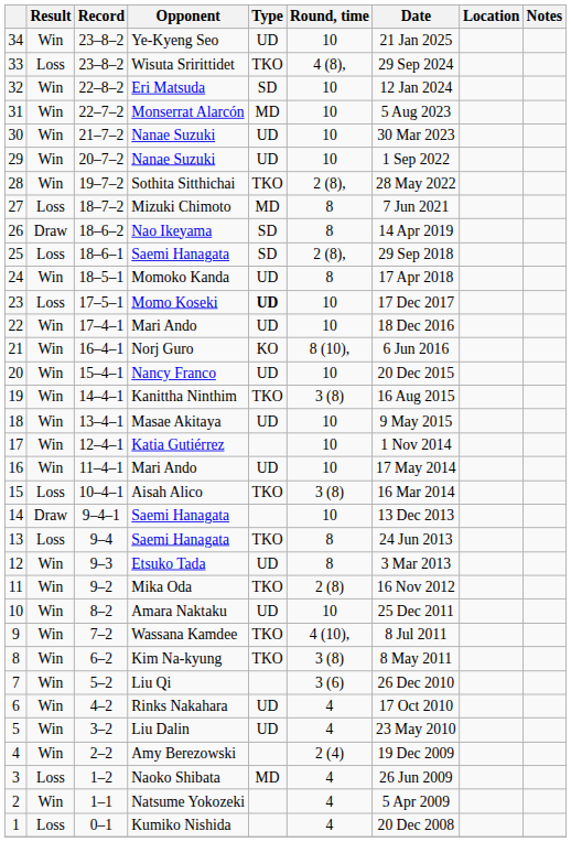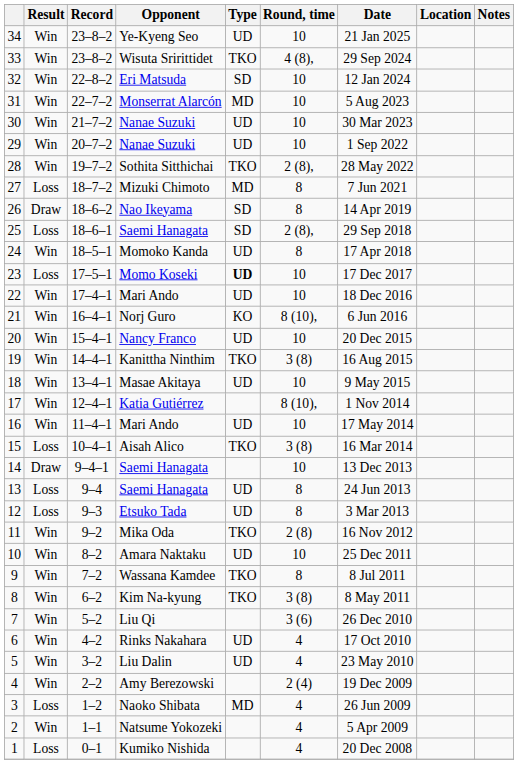 <table class="wikitable" style="text-align:center">
 <tr>
 <th></th>
 <th>Result</th>
 <th>Record</th>
 <th>Opponent</th>
 <th>Type</th>
 <th>Round, time</th>
 <th>Date</th>
 <th>Location</th>
 <th>Notes</th>
 </tr>
 <tr>
 <td>34</td>
 <td>Win</td>
 <td>23–8–2</td>
 <td align=left>Ye-Kyeng Seo</td>
 <td>UD</td>
 <td>10</td>
 <td>21 Jan 2025</td>
 <td align=left></td>
 <td align=left></td>
 </tr>
 <tr>
 <td>33</td>
-<td>Loss</td>
+<td>Win</td>
 <td>23–8–2</td>
 <td align=left>Wisuta Sririttidet</td>
 <td>TKO</td>
 <td>4 (8), </td>
 <td>29 Sep 2024</td>
 <td align=left></td>
 <td></td>
 </tr>
 <tr>
 <td>32</td>
 <td>Win</td>
 <td>22–8–2</td>
 <td align=left><a href='#'>Eri Matsuda</a></td>
 <td>SD</td>
 <td>10</td>
 <td>12 Jan 2024</td>
 <td align=left></td>
 <td align=left></td>
 </tr>
 <tr>
 <td>31</td>
 <td>Win</td>
 <td>22–7–2</td>
 <td align=left><a href='#'>Monserrat Alarcón</a></td>
 <td>MD</td>
 <td>10</td>
 <td>5 Aug 2023</td>
 <td align=left></td>
 <td align=left></td>
 </tr>
 <tr>
 <td>30</td>
 <td>Win</td>
 <td>21–7–2</td>
 <td align=left><a href='#'>Nanae Suzuki</a></td>
 <td>UD</td>
 <td>10</td>
 <td>30 Mar 2023</td>
 <td align=left></td>
 <td align=left></td>
 </tr>
 <tr>
 <td>29</td>
 <td>Win</td>
 <td>20–7–2</td>
 <td align=left><a href='#'>Nanae Suzuki</a></td>
 <td>UD</td>
 <td>10</td>
 <td>1 Sep 2022</td>
 <td align=left></td>
 <td align=left></td>
 </tr>
 <tr>
 <td>28</td>
 <td>Win</td>
 <td>19–7–2</td>
 <td align=left>Sothita Sitthichai</td>
 <td>TKO</td>
 <td>2 (8), </td>
 <td>28 May 2022</td>
 <td align=left></td>
 <td></td>
 </tr>
 <tr>
 <td>27</td>
 <td>Loss</td>
 <td>18–7–2</td>
 <td align=left>Mizuki Chimoto</td>
 <td>MD</td>
 <td>8</td>
 <td>7 Jun 2021</td>
 <td align=left></td>
 <td align=left></td>
 </tr>
 <tr>
 <td>26</td>
 <td>Draw</td>
 <td>18–6–2</td>
 <td align=left><a href='#'>Nao Ikeyama</a></td>
 <td>SD</td>
 <td>8</td>
 <td>14 Apr 2019</td>
 <td align=left></td>
 <td></td>
 </tr>
 <tr>
 <td>25</td>
 <td>Loss</td>
 <td>18–6–1</td>
 <td align=left><a href='#'>Saemi Hanagata</a></td>
 <td>SD</td>
 <td>2 (8), </td>
 <td>29 Sep 2018</td>
 <td align=left></td>
 <td align=left></td>
 </tr>
 <tr>
 <td>24</td>
 <td>Win</td>
 <td>18–5–1</td>
 <td align=left>Momoko Kanda</td>
 <td>UD</td>
 <td>8</td>
 <td>17 Apr 2018</td>
 <td align=left></td>
 <td></td>
 </tr>
 <tr>
 <td>23</td>
 <td>Loss</td>
 <td>17–5–1</td>
 <td align=left><a href='#'>Momo Koseki</a></td>
 <td><strong>UD</strong></td>
 <td>10</td>
 <td>17 Dec 2017</td>
 <td align=left></td>
 <td align=left></td>
 </tr>
 <tr>
 <td>22</td>
 <td>Win</td>
 <td>17–4–1</td>
 <td align=left>Mari Ando</td>
 <td>UD</td>
 <td>10</td>
 <td>18 Dec 2016</td>
 <td align=left></td>
 <td align=left></td>
 </tr>
 <tr>
 <td>21</td>
 <td>Win</td>
 <td>16–4–1</td>
 <td align=left>Norj Guro</td>
 <td>KO</td>
 <td>8 (10), </td>
 <td>6 Jun 2016</td>
 <td align=left></td>
 <td align=left></td>
 </tr>
 <tr>
 <td>20</td>
 <td>Win</td>
 <td>15–4–1</td>
 <td align=left><a href='#'>Nancy Franco</a></td>
 <td>UD</td>
 <td>10</td>
 <td>20 Dec 2015</td>
 <td align=left></td>
 <td align=left></td>
 </tr>
 <tr>
 <td>19</td>
 <td>Win</td>
 <td>14–4–1</td>
 <td align=left>Kanittha Ninthim</td>
 <td>TKO</td>
 <td>3 (8)</td>
 <td>16 Aug 2015</td>
 <td align=left></td>
 <td></td>
 </tr>
 <tr>
 <td>18</td>
 <td>Win</td>
 <td>13–4–1</td>
 <td align=left>Masae Akitaya</td>
 <td>UD</td>
 <td>10</td>
 <td>9 May 2015</td>
 <td align=left></td>
 <td align=left></td>
 </tr>
 <tr>
 <td>17</td>
 <td>Win</td>
 <td>12–4–1</td>
 <td align=left><a href='#'>Katia Gutiérrez</a></td>
 <td></td>
-<td>10</td>
+<td>8 (10), </td>
 <td>1 Nov 2014</td>
 <td align=left></td>
 <td align=left></td>
 </tr>
 <tr>
 <td>16</td>
 <td>Win</td>
 <td>11–4–1</td>
 <td align=left>Mari Ando</td>
 <td>UD</td>
 <td>10</td>
 <td>17 May 2014</td>
 <td align=left></td>
 <td align=left></td>
 </tr>
 <tr>
 <td>15</td>
 <td>Loss</td>
 <td>10–4–1</td>
 <td align=left>Aisah Alico</td>
 <td>TKO</td>
 <td>3 (8)</td>
 <td>16 Mar 2014</td>
 <td align=left></td>
 <td></td>
 </tr>
 <tr>
 <td>14</td>
 <td>Draw</td>
 <td>9–4–1</td>
 <td align=left><a href='#'>Saemi Hanagata</a></td>
 <td></td>
 <td>10</td>
 <td>13 Dec 2013</td>
 <td align=left></td>
 <td align=left></td>
 </tr>
 <tr>
 <td>13</td>
 <td>Loss</td>
 <td>9–4</td>
 <td align=left><a href='#'>Saemi Hanagata</a></td>
-<td>TKO</td>
+<td>UD</td>
 <td>8</td>
 <td>24 Jun 2013</td>
 <td align=left></td>
 <td></td>
 </tr>
 <tr>
 <td>12</td>
-<td>Win</td>
+<td>Loss</td>
 <td>9–3</td>
 <td align=left><a href='#'>Etsuko Tada</a></td>
 <td>UD</td>
 <td>8</td>
 <td>3 Mar 2013</td>
 <td align=left></td>
 <td align=left></td>
 </tr>
 <tr>
 <td>11</td>
 <td>Win</td>
 <td>9–2</td>
 <td align=left>Mika Oda</td>
 <td>TKO</td>
 <td>2 (8)</td>
 <td>16 Nov 2012</td>
 <td align=left></td>
 <td></td>
 </tr>
 <tr>
 <td>10</td>
 <td>Win</td>
 <td>8–2</td>
 <td align=left>Amara Naktaku</td>
 <td>UD</td>
 <td>10</td>
 <td>25 Dec 2011</td>
 <td align=left></td>
 <td></td>
 </tr>
 <tr>
 <td>9</td>
 <td>Win</td>
 <td>7–2</td>
 <td align=left>Wassana Kamdee</td>
 <td>TKO</td>
-<td>4 (10), </td>
+<td>8</td>
 <td>8 Jul 2011</td>
 <td align=left></td>
 <td align=left></td>
 </tr>
 <tr>
 <td>8</td>
 <td>Win</td>
 <td>6–2</td>
 <td align=left>Kim Na-kyung</td>
 <td>TKO</td>
 <td>3 (8)</td>
 <td>8 May 2011</td>
 <td align=left></td>
 <td></td>
 </tr>
 <tr>
 <td>7</td>
 <td>Win</td>
 <td>5–2</td>
 <td align=left>Liu Qi</td>
 <td></td>
 <td>3 (6)</td>
 <td>26 Dec 2010</td>
 <td align=left></td>
 <td></td>
 </tr>
 <tr>
 <td>6</td>
 <td>Win</td>
 <td>4–2</td>
 <td align=left>Rinks Nakahara</td>
 <td>UD</td>
 <td>4</td>
 <td>17 Oct 2010</td>
 <td align=left></td>
 <td></td>
 </tr>
 <tr>
 <td>5</td>
 <td>Win</td>
 <td>3–2</td>
 <td align=left>Liu Dalin</td>
 <td>UD</td>
 <td>4</td>
 <td>23 May 2010</td>
 <td align=left></td>
 <td></td>
 </tr>
 <tr>
 <td>4</td>
 <td>Win</td>
 <td>2–2</td>
 <td align=left>Amy Berezowski</td>
 <td></td>
 <td>2 (4)</td>
 <td>19 Dec 2009</td>
 <td align=left></td>
 <td></td>
 </tr>
 <tr>
 <td>3</td>
 <td>Loss</td>
 <td>1–2</td>
 <td align=left>Naoko Shibata</td>
 <td>MD</td>
 <td>4</td>
 <td>26 Jun 2009</td>
 <td align=left></td>
 <td></td>
 </tr>
 <tr>
 <td>2</td>
 <td>Win</td>
 <td>1–1</td>
 <td align=left>Natsume Yokozeki</td>
 <td></td>
 <td>4</td>
 <td>5 Apr 2009</td>
 <td align=left></td>
 <td></td>
 </tr>
 <tr>
 <td>1</td>
 <td>Loss</td>
 <td>0–1</td>
 <td align=left>Kumiko Nishida</td>
 <td></td>
 <td>4</td>
 <td>20 Dec 2008</td>
 <td align=left></td>
 <td></td>
 </tr>
 <tr>
 </tr>
 </table>
